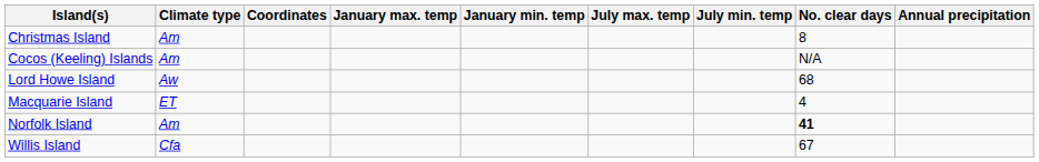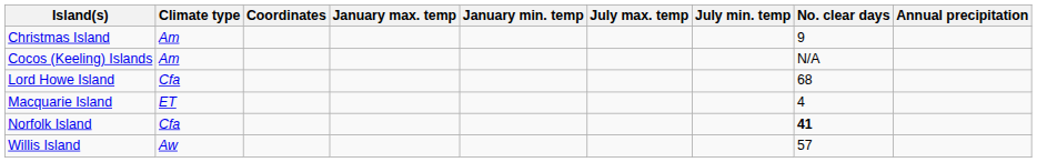 <table class="wikitable sortable">
 <tr>
 <th>Island(s)</th>
 <th>Climate type</th>
 <th>Coordinates</th>
 <th>January max. temp</th>
 <th>January min. temp</th>
 <th>July max. temp</th>
 <th>July min. temp</th>
 <th>No. clear days</th>
 <th>Annual precipitation</th>
 </tr>
 <tr>
 <td><a href='#'>Christmas Island</a></td>
 <td><a href='#'><em>Am</em></a></td>
 <td></td>
 <td></td>
 <td></td>
 <td></td>
 <td></td>
-<td>8</td>
+<td>9</td>
 <td></td>
 </tr>
 <tr>
 <td><a href='#'>Cocos (Keeling) Islands</a></td>
 <td><a href='#'><em>Am</em></a></td>
 <td></td>
 <td></td>
 <td></td>
 <td></td>
 <td></td>
 <td>N/A</td>
 <td></td>
 </tr>
 <tr>
 <td><a href='#'>Lord Howe Island</a></td>
-<td><a href='#'><em>Aw</em></a></td>
+<td><a href='#'><em>Cfa</em></a></td>
 <td></td>
 <td></td>
 <td></td>
 <td></td>
 <td></td>
 <td>68</td>
 <td></td>
 </tr>
 <tr>
 <td><a href='#'>Macquarie Island</a></td>
 <td><a href='#'><em>ET</em></a></td>
 <td></td>
 <td></td>
 <td></td>
 <td></td>
 <td></td>
 <td>4</td>
 <td></td>
 </tr>
 <tr>
 <td><a href='#'>Norfolk Island</a></td>
-<td><a href='#'><em>Am</em></a></td>
+<td><a href='#'><em>Cfa</em></a></td>
 <td></td>
 <td></td>
 <td></td>
 <td></td>
 <td></td>
 <td><strong>41</strong></td>
 <td></td>
 </tr>
 <tr>
 <td><a href='#'>Willis Island</a></td>
-<td><a href='#'><em>Cfa</em></a></td>
+<td><a href='#'><em>Aw</em></a></td>
 <td></td>
 <td></td>
 <td></td>
 <td></td>
 <td></td>
-<td>67</td>
+<td>57</td>
 <td></td>
 </tr>
 </table>
